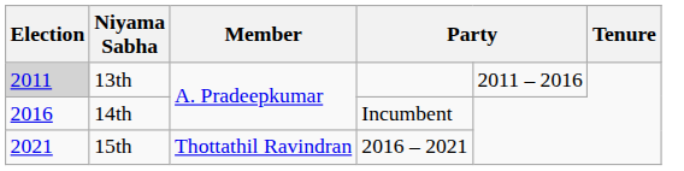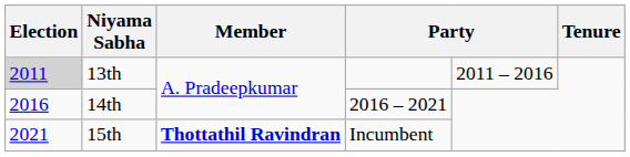 <table class="wikitable sortable">
 <tr>
 <th>Election</th>
 <th>Niyama<br>Sabha</th>
 <th>Member</th>
 <th colspan="2">Party</th>
 <th>Tenure</th>
 </tr>
 <tr>
 <td style="background: lightgrey;"><a href='#'>2011</a></td>
 <td>13th</td>
 <td rowspan="2"><a href='#'>A. Pradeepkumar</a></td>
 <td></td>
 <td>2011 – 2016</td>
 </tr>
 <tr>
 <td><a href='#'>2016</a></td>
 <td>14th</td>
-<td>Incumbent</td>
+<td>2016 – 2021</td>
 </tr>
 <tr>
 <td><a href='#'>2021</a></td>
 <td>15th</td>
-<td><a href='#'>Thottathil Ravindran</a></td>
-<td>2016 – 2021</td>
+<td><strong><a href='#'>Thottathil Ravindran</a></strong></td>
+<td>Incumbent</td>
 </tr>
 </table>
